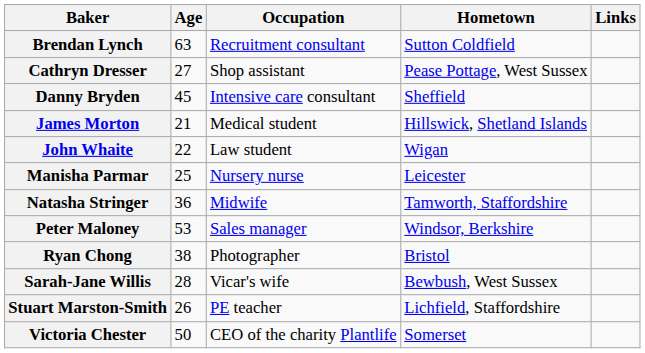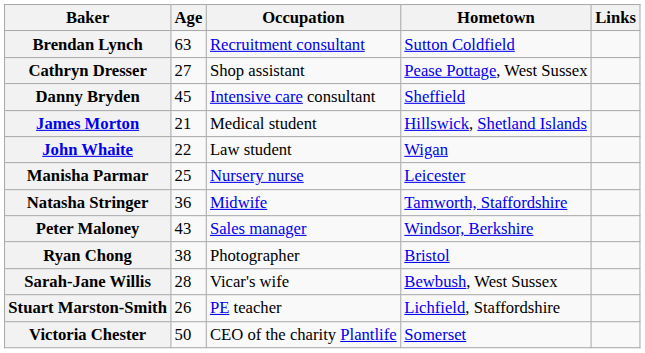 <table class="wikitable sortable col2center">
 <tr>
 <th scope="col">Baker</th>
 <th scope="col">Age</th>
 <th scope="col" class="unsortable">Occupation</th>
 <th scope="col" class="unsortable">Hometown</th>
 <th scope="col" class="unsortable">Links</th>
 </tr>
 <tr>
 <th scope="row">Brendan Lynch</th>
 <td>63</td>
 <td><a href='#'>Recruitment consultant</a></td>
 <td><a href='#'>Sutton Coldfield</a></td>
 <td></td>
 </tr>
 <tr>
 <th scope="row">Cathryn Dresser</th>
 <td>27</td>
 <td>Shop assistant</td>
 <td><a href='#'>Pease Pottage</a>, West Sussex</td>
 <td></td>
 </tr>
 <tr>
 <th scope="row">Danny Bryden</th>
 <td>45</td>
 <td><a href='#'>Intensive care</a> consultant</td>
 <td><a href='#'>Sheffield</a></td>
 <td></td>
 </tr>
 <tr>
 <th scope="row"><a href='#'>James Morton</a></th>
 <td>21</td>
 <td>Medical student</td>
 <td><a href='#'>Hillswick</a>, <a href='#'>Shetland Islands</a></td>
 <td></td>
 </tr>
 <tr>
 <th scope="row"><a href='#'>John Whaite</a></th>
 <td>22</td>
 <td>Law student</td>
 <td><a href='#'>Wigan</a></td>
 <td></td>
 </tr>
 <tr>
 <th scope="row">Manisha Parmar</th>
 <td>25</td>
 <td><a href='#'>Nursery nurse</a></td>
 <td><a href='#'>Leicester</a></td>
 <td></td>
 </tr>
 <tr>
 <th scope="row">Natasha Stringer</th>
 <td>36</td>
 <td><a href='#'>Midwife</a></td>
 <td><a href='#'>Tamworth, Staffordshire</a></td>
 <td></td>
 </tr>
 <tr>
 <th scope="row">Peter Maloney</th>
-<td>53</td>
+<td>43</td>
 <td><a href='#'>Sales manager</a></td>
 <td><a href='#'>Windsor, Berkshire</a></td>
 <td></td>
 </tr>
 <tr>
 <th scope="row">Ryan Chong</th>
 <td>38</td>
 <td>Photographer</td>
 <td><a href='#'>Bristol</a></td>
 <td></td>
 </tr>
 <tr>
 <th scope="row">Sarah-Jane Willis</th>
 <td>28</td>
 <td>Vicar's wife</td>
 <td><a href='#'>Bewbush</a>, West Sussex</td>
 <td></td>
 </tr>
 <tr>
 <th scope="row">Stuart Marston-Smith</th>
 <td>26</td>
 <td><a href='#'>PE</a> teacher</td>
 <td><a href='#'>Lichfield</a>, Staffordshire</td>
 <td></td>
 </tr>
 <tr>
 <th scope="row">Victoria Chester</th>
 <td>50</td>
 <td>CEO of the charity <a href='#'>Plantlife</a></td>
 <td><a href='#'>Somerset</a></td>
 <td></td>
 </tr>
 </table>
